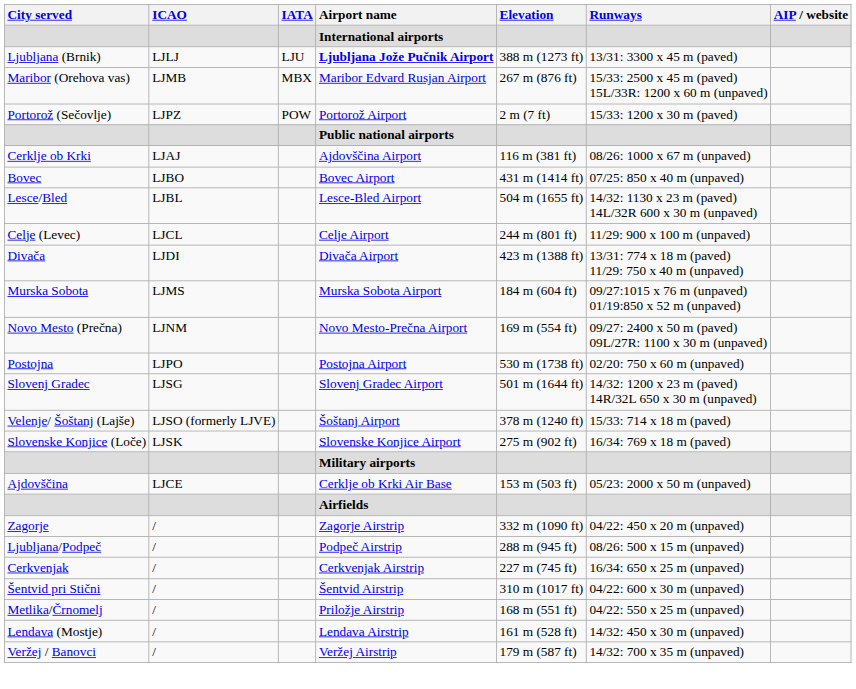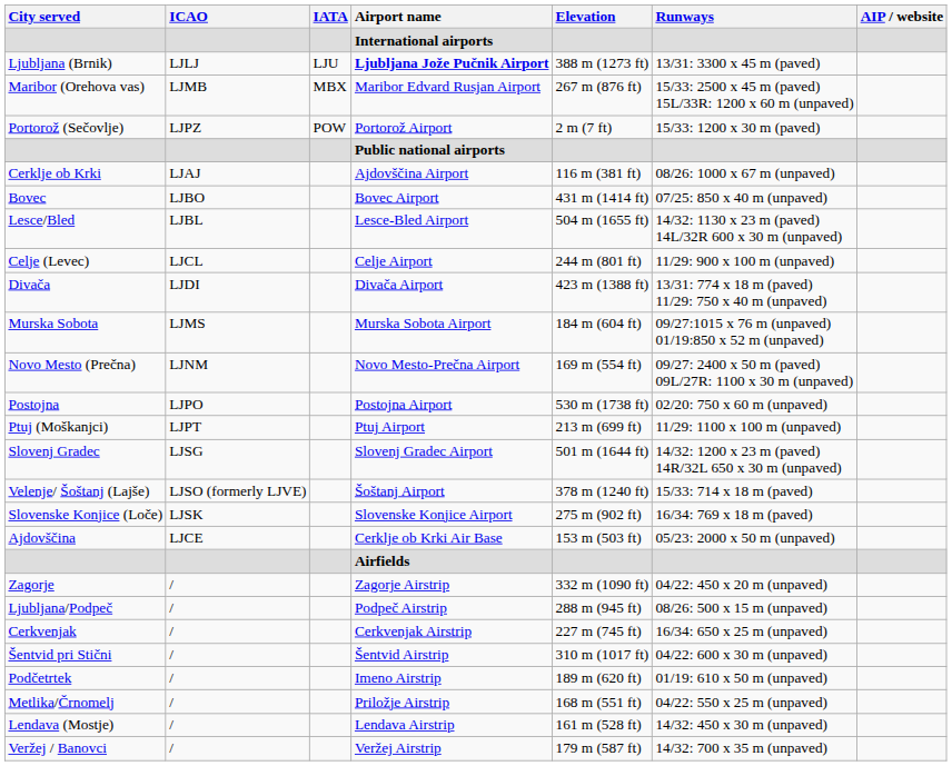 <table class="wikitable sortable">
 <tr valign=baseline>
 <th style="text-align:left; white-space:nowrap;"><a href='#'>City served</a></th>
 <th style="text-align:left;"><a href='#'>ICAO</a></th>
 <th style="text-align:left;"><a href='#'>IATA</a></th>
 <th style="text-align:left; white-space:nowrap;">Airport name</th>
 <th style="text-align:left;"><a href='#'>Elevation</a></th>
 <th style="text-align:left;"><a href='#'>Runways</a></th>
 <th style="text-align:left;" class="unsortable"><a href='#'>AIP</a> / website</th>
 </tr>
 <tr class="sortbottom" style="font-weight:bold; background:#DDDDDD;">
 <td></td>
 <td></td>
 <td></td>
 <td>International airports</td>
 <td></td>
 <td></td>
 <td></td>
 </tr>
 <tr valign=top>
 <td><a href='#'>Ljubljana</a> (Brnik)</td>
 <td>LJLJ</td>
 <td>LJU</td>
 <td><strong><a href='#'>Ljubljana Jože Pučnik Airport</a></strong></td>
 <td>388 m (1273 ft)</td>
 <td>13/31: 3300 x 45 m (paved)</td>
 <td> </td>
 </tr>
 <tr valign=top>
 <td><a href='#'>Maribor</a> (Orehova vas)</td>
 <td>LJMB</td>
 <td>MBX</td>
 <td><a href='#'>Maribor Edvard Rusjan Airport</a></td>
 <td>267 m (876 ft)</td>
 <td>15/33: 2500 x 45 m (paved)<br> 15L/33R: 1200 x 60 m (unpaved)</td>
 <td> </td>
 </tr>
 <tr valign=top>
 <td><a href='#'>Portorož</a> (Sečovlje)</td>
 <td>LJPZ</td>
 <td>POW</td>
 <td><a href='#'>Portorož Airport</a></td>
 <td>2 m (7 ft)</td>
 <td>15/33: 1200 x 30 m (paved)</td>
 <td> </td>
 </tr>
 <tr class="sortbottom" style="font-weight:bold; background:#DDDDDD;">
 <td></td>
 <td></td>
 <td></td>
 <td>Public national airports</td>
 <td></td>
 <td></td>
 <td></td>
 </tr>
 <tr valign=top>
 <td><a href='#'>Cerklje ob Krki</a></td>
 <td>LJAJ</td>
 <td></td>
 <td><a href='#'>Ajdovščina Airport</a></td>
 <td>116 m (381 ft)</td>
 <td>08/26: 1000 x 67 m (unpaved)</td>
 <td>  </td>
 </tr>
 <tr valign=top>
 <td><a href='#'>Bovec</a></td>
 <td>LJBO</td>
 <td></td>
 <td><a href='#'>Bovec Airport</a></td>
 <td>431 m (1414 ft)</td>
 <td>07/25: 850 x 40 m (unpaved)</td>
 <td> </td>
 </tr>
 <tr valign=top>
 <td><a href='#'>Lesce</a>/<a href='#'>Bled</a></td>
 <td>LJBL</td>
 <td></td>
 <td><a href='#'>Lesce-Bled Airport</a></td>
 <td>504 m (1655 ft)</td>
 <td>14/32: 1130 x 23 m (paved) <br> 14L/32R 600 x 30 m (unpaved)</td>
 <td>  </td>
 </tr>
 <tr valign=top>
 <td><a href='#'>Celje</a> (Levec)</td>
 <td>LJCL</td>
 <td></td>
 <td><a href='#'>Celje Airport</a></td>
 <td>244 m (801 ft)</td>
 <td>11/29: 900 x 100 m (unpaved)</td>
 <td>  </td>
 </tr>
 <tr valign=top>
 <td><a href='#'>Divača</a></td>
 <td>LJDI</td>
 <td></td>
 <td><a href='#'>Divača Airport</a></td>
 <td>423 m (1388 ft)</td>
 <td>13/31: 774 x 18 m (paved)<br> 11/29: 750 x 40 m (unpaved)</td>
 <td></td>
 </tr>
 <tr valign=top>
 <td><a href='#'>Murska Sobota</a></td>
 <td>LJMS</td>
 <td></td>
 <td><a href='#'>Murska Sobota Airport</a></td>
 <td>184 m (604 ft)</td>
 <td>09/27:1015 x 76 m (unpaved)<br> 01/19:850 x 52 m (unpaved)</td>
 <td>  </td>
 </tr>
 <tr valign=top>
 <td><a href='#'>Novo Mesto</a> (Prečna)</td>
 <td>LJNM</td>
 <td></td>
 <td><a href='#'>Novo Mesto-Prečna Airport</a></td>
 <td>169 m (554 ft)</td>
 <td>09/27: 2400 x 50 m (paved)<br> 09L/27R: 1100 x 30 m (unpaved)</td>
 <td>  </td>
 </tr>
 <tr valign=top>
 <td><a href='#'>Postojna</a></td>
 <td>LJPO</td>
 <td></td>
 <td><a href='#'>Postojna Airport</a></td>
 <td>530 m (1738 ft)</td>
 <td>02/20: 750 x 60 m (unpaved)</td>
 <td>  </td>
 </tr>
 <tr valign=top>
+<td><a href='#'>Ptuj</a> (Moškanjci)</td>
+<td>LJPT</td>
+<td></td>
+<td><a href='#'>Ptuj Airport</a></td>
+<td>213 m (699 ft)</td>
+<td>11/29: 1100 x 100 m (unpaved)</td>
+<td>  </td>
+</tr>
+<tr valign=top>
 <td><a href='#'>Slovenj Gradec</a></td>
 <td>LJSG</td>
 <td></td>
 <td><a href='#'>Slovenj Gradec Airport</a></td>
 <td>501 m (1644 ft)</td>
 <td>14/32: 1200 x 23 m (paved)<br> 14R/32L 650 x 30 m (unpaved)</td>
 <td>  </td>
 </tr>
 <tr valign=top>
 <td><a href='#'>Velenje</a>/ <a href='#'>Šoštanj</a> (Lajše)</td>
 <td>LJSO (formerly LJVE)</td>
 <td></td>
 <td><a href='#'>Šoštanj Airport</a></td>
 <td>378 m (1240 ft)</td>
 <td>15/33: 714 x 18 m (paved)</td>
 <td>  </td>
 </tr>
 <tr valign=top>
 <td><a href='#'>Slovenske Konjice</a> (Loče)</td>
 <td>LJSK</td>
 <td></td>
 <td><a href='#'>Slovenske Konjice Airport</a></td>
 <td>275 m (902 ft)</td>
 <td>16/34: 769 x 18 m (paved)</td>
-<td></td>
-</tr>
-<tr class="sortbottom" style="font-weight:bold; background:#DDDDDD;">
-<td></td>
-<td></td>
-<td></td>
-<td>Military airports</td>
-<td></td>
-<td></td>
 <td></td>
 </tr>
 <tr valign=top>
 <td><a href='#'>Ajdovščina</a></td>
 <td>LJCE</td>
 <td></td>
 <td><a href='#'>Cerklje ob Krki Air Base</a></td>
 <td>153 m (503 ft)</td>
 <td>05/23: 2000 x 50 m (unpaved)</td>
 <td></td>
 </tr>
 <tr class="sortbottom" style="font-weight:bold; background:#DDDDDD;">
 <td></td>
 <td></td>
 <td></td>
 <td>Airfields</td>
 <td></td>
 <td></td>
 <td></td>
 </tr>
 <tr valign=top>
 <td><a href='#'>Zagorje</a></td>
 <td>/</td>
 <td></td>
 <td><a href='#'>Zagorje Airstrip</a></td>
 <td>332 m (1090 ft)</td>
 <td>04/22: 450 x 20 m (unpaved)</td>
 <td></td>
 </tr>
 <tr valign=top>
 <td><a href='#'>Ljubljana</a>/<a href='#'>Podpeč</a></td>
 <td>/</td>
 <td></td>
 <td><a href='#'>Podpeč Airstrip</a></td>
 <td>288 m (945 ft)</td>
 <td>08/26: 500 x 15 m (unpaved)</td>
 <td></td>
 </tr>
 <tr valign=top>
 <td><a href='#'>Cerkvenjak</a></td>
 <td>/</td>
 <td></td>
 <td><a href='#'>Cerkvenjak Airstrip</a></td>
 <td>227 m (745 ft)</td>
 <td>16/34: 650 x 25 m (unpaved)</td>
 <td></td>
 </tr>
 <tr valign=top>
 <td><a href='#'>Šentvid pri Stični</a></td>
 <td>/</td>
 <td></td>
 <td><a href='#'>Šentvid Airstrip</a></td>
 <td>310 m (1017 ft)</td>
 <td>04/22: 600 x 30 m (unpaved)</td>
 <td></td>
 </tr>
 <tr valign=top>
+<td><a href='#'>Podčetrtek</a></td>
+<td>/</td>
+<td></td>
+<td><a href='#'>Imeno Airstrip</a></td>
+<td>189 m (620 ft)</td>
+<td>01/19: 610 x 50 m (unpaved)</td>
+<td></td>
+</tr>
+<tr valign=top>
 <td><a href='#'>Metlika</a>/<a href='#'>Črnomelj</a></td>
 <td>/</td>
 <td></td>
 <td><a href='#'>Priložje Airstrip</a></td>
 <td>168 m (551 ft)</td>
 <td>04/22: 550 x 25 m (unpaved)</td>
 <td></td>
 </tr>
 <tr valign=top>
 <td><a href='#'>Lendava</a> (Mostje)</td>
 <td>/</td>
 <td></td>
 <td><a href='#'>Lendava Airstrip</a></td>
 <td>161 m (528 ft)</td>
 <td>14/32: 450 x 30 m (unpaved)</td>
 <td></td>
 </tr>
 <tr valign=top>
 <td><a href='#'>Veržej</a> / <a href='#'>Banovci</a></td>
 <td>/</td>
 <td></td>
 <td><a href='#'>Veržej Airstrip</a></td>
 <td>179 m (587 ft)</td>
 <td>14/32: 700 x 35 m (unpaved)</td>
 <td></td>
 </tr>
 </table>
